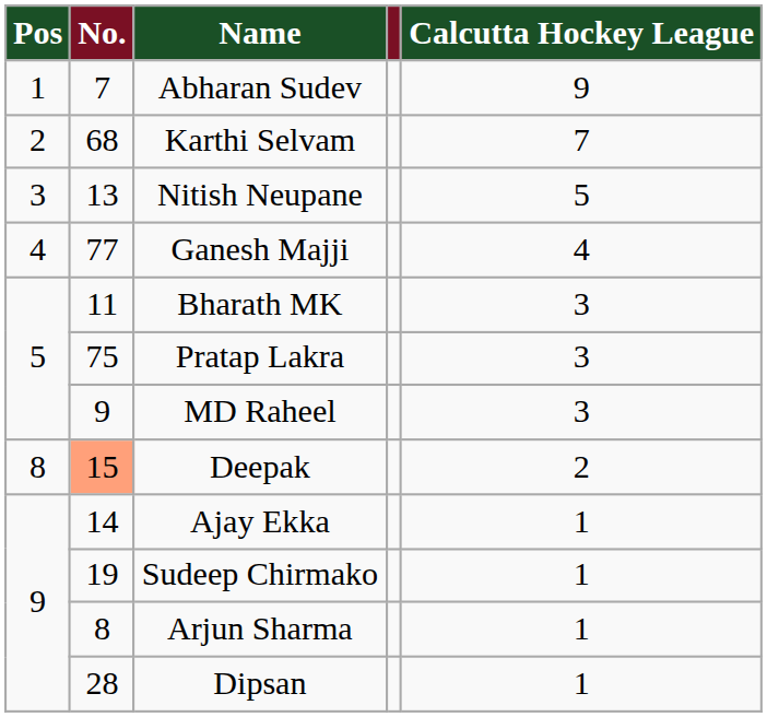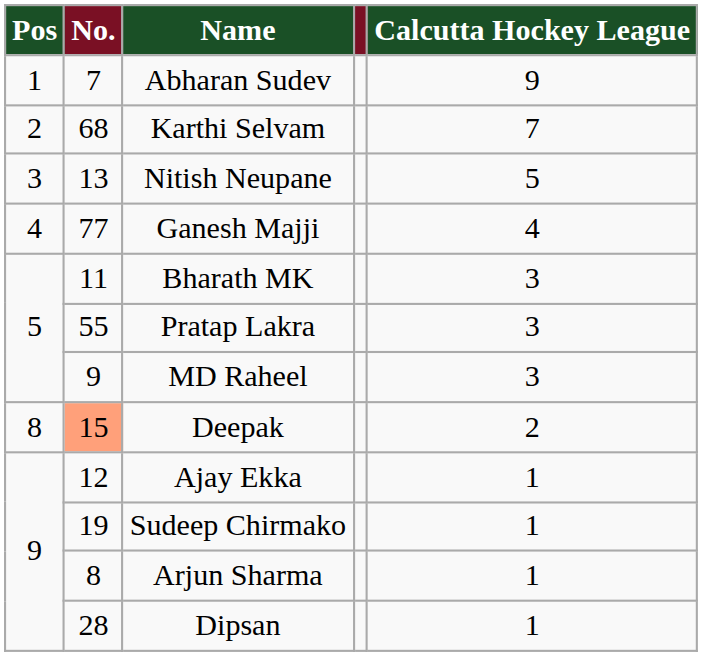 <table class="wikitable sortable" style="text-align:center; font-size:90%;">
 <tr>
 <th style="background:#1A5026; color:white; text-align:center;">Pos</th>
 <th style="background:#7A1024; color:white; text-align:center;">No.</th>
 <th style="background:#1A5026; color:white; text-align:center;">Name</th>
 <th style="background:#7A1024; color:white; text-align:center;"></th>
 <th style="background:#1A5026; color:white; text-align:center;">Calcutta  Hockey League</th>
 </tr>
 <tr>
 <td rowspan="1" style="text-align:center">1</td>
 <td>7</td>
 <td>Abharan Sudev</td>
 <td></td>
 <td>9</td>
 </tr>
 <tr>
 <td rowspan="1" style="text-align:center">2</td>
 <td>68</td>
 <td>Karthi Selvam</td>
 <td></td>
 <td>7</td>
 </tr>
 <tr>
 <td rowspan="1" style="text-align:center">3</td>
 <td>13</td>
 <td>Nitish Neupane</td>
 <td></td>
 <td>5</td>
 </tr>
 <tr>
 <td rowspan="1" style="text-align:center">4</td>
 <td>77</td>
 <td>Ganesh Majji</td>
 <td></td>
 <td>4</td>
 </tr>
 <tr>
 <td rowspan="3" style="text-align:center">5</td>
 <td>11</td>
 <td>Bharath MK</td>
 <td></td>
 <td>3</td>
 </tr>
 <tr>
-<td>75</td>
+<td>55</td>
 <td>Pratap Lakra</td>
 <td></td>
 <td>3</td>
 </tr>
 <tr>
 <td>9</td>
 <td>MD Raheel</td>
 <td></td>
 <td>3</td>
 </tr>
 <tr>
 <td rowspan="1" style="text-align:center">8</td>
 <td style="background: lightsalmon;">15</td>
 <td>Deepak</td>
 <td></td>
 <td>2</td>
 </tr>
 <tr>
 <td rowspan="4" style="text-align:center">9</td>
-<td>14</td>
+<td>12</td>
 <td>Ajay Ekka</td>
 <td></td>
 <td>1</td>
 </tr>
 <tr>
 <td>19</td>
 <td>Sudeep Chirmako</td>
 <td></td>
 <td>1</td>
 </tr>
 <tr>
 <td>8</td>
 <td>Arjun Sharma</td>
 <td></td>
 <td>1</td>
 </tr>
 <tr>
 <td>28</td>
 <td>Dipsan</td>
 <td></td>
 <td>1</td>
 </tr>
 </table>
